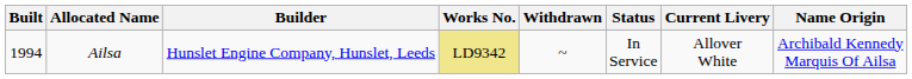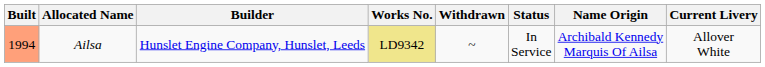 <table class="wikitable">
 <tr>
 <th>Built</th>
 <th>Allocated Name</th>
 <th>Builder</th>
 <th>Works No.</th>
 <th>Withdrawn</th>
 <th>Status</th>
+<th>Name Origin</th>
 <th>Current Livery</th>
-<th>Name Origin</th>
 </tr>
 <tr>
-<td align="center">1994</td>
+<td align="center" style="background: lightsalmon;">1994</td>
 <td align="center"><em>Ailsa</em></td>
 <td align="center"><a href='#'>Hunslet Engine Company, Hunslet, Leeds</a></td>
 <td align="center" style="background: khaki;">LD9342</td>
 <td align="center">~</td>
 <td align="center">In<br>Service</td>
+<td align="center"><a href='#'>Archibald Kennedy<br>Marquis Of Ailsa</a></td>
 <td align="center">Allover<br>White</td>
-<td align="center"><a href='#'>Archibald Kennedy<br>Marquis Of Ailsa</a></td>
 </tr>
 </table>
